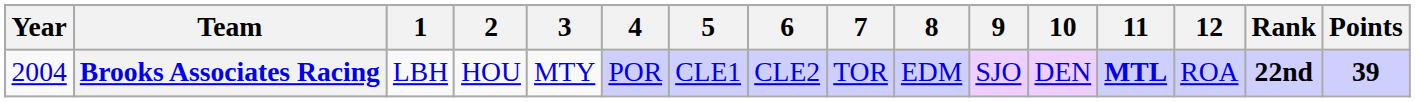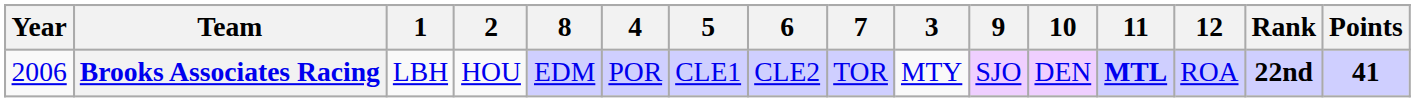 <table class="wikitable" style="text-align:center; font-size:85%">
 <tr>
 <th>Year</th>
 <th>Team</th>
 <th>1</th>
 <th>2</th>
-<th>3</th>
+<th>8</th>
 <th>4</th>
 <th>5</th>
 <th>6</th>
 <th>7</th>
-<th>8</th>
+<th>3</th>
 <th>9</th>
 <th>10</th>
 <th>11</th>
 <th>12</th>
 <th>Rank</th>
 <th>Points</th>
 </tr>
 <tr>
-<td><a href='#'>2004</a></td>
+<td><a href='#'>2006</a></td>
 <th nowrap><a href='#'>Brooks Associates Racing</a></th>
 <td><a href='#'>LBH</a></td>
 <td><a href='#'>HOU</a></td>
-<td><a href='#'>MTY</a></td>
+<td style="background:#CFCFFF;"><a href='#'>EDM</a><br></td>
 <td style="background:#CFCFFF;"><a href='#'>POR</a><br></td>
 <td style="background:#CFCFFF;"><a href='#'>CLE1</a><br></td>
 <td style="background:#CFCFFF;"><a href='#'>CLE2</a><br></td>
 <td style="background:#CFCFFF;"><a href='#'>TOR</a><br></td>
-<td style="background:#CFCFFF;"><a href='#'>EDM</a><br></td>
+<td><a href='#'>MTY</a></td>
 <td style="background:#EFCFFF;"><a href='#'>SJO</a><br></td>
 <td style="background:#EFCFFF;"><a href='#'>DEN</a><br></td>
 <td style="background:#CFCFFF;"><strong><a href='#'>MTL</a><br></strong></td>
 <td style="background:#CFCFFF;"><a href='#'>ROA</a><br></td>
 <td style="background:#CFCFFF;"><strong>22nd</strong></td>
-<td style="background:#CFCFFF;"><strong>39</strong></td>
+<td style="background:#CFCFFF;"><strong>41</strong></td>
 </tr>
 </table>
